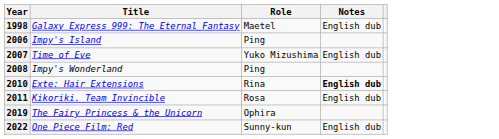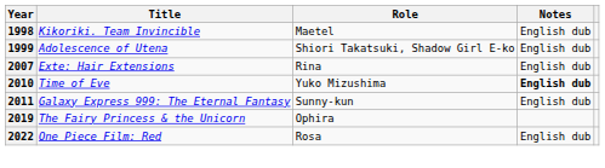 <table class="wikitable sortable plainrowheaders">
 <tr>
 <th scope="col">Year</th>
 <th scope="col">Title</th>
 <th scope="col">Role</th>
 <th scope="col" class="unsortable">Notes</th>
 <th scope="col" class="unsortable"></th>
 </tr>
 <tr>
 <th scope="row">1998</th>
-<td><em><a href='#'>Galaxy Express 999: The Eternal Fantasy</a></em></td>
+<td><em><a href='#'>Kikoriki. Team Invincible</a></em></td>
 <td>Maetel</td>
 <td>English dub</td>
 <td></td>
 </tr>
 <tr>
-<th scope="row">2006</th>
-<td><em><a href='#'>Impy's Island</a></em></td>
-<td>Ping</td>
-<td></td>
+<th scope="row">1999</th>
+<td><em><a href='#'>Adolescence of Utena</a></em></td>
+<td>Shiori Takatsuki, Shadow Girl E-ko</td>
+<td>English dub</td>
 <td></td>
 </tr>
 <tr>
 <th scope="row">2007</th>
-<td><em><a href='#'>Time of Eve</a></em></td>
-<td>Yuko Mizushima</td>
+<td><em><a href='#'>Exte: Hair Extensions</a></em></td>
+<td>Rina</td>
 <td>English dub</td>
 <td></td>
 </tr>
 <tr>
-<th scope="row">2008</th>
-<td><em>Impy's Wonderland</em></td>
-<td>Ping</td>
-<td></td>
-<td></td>
-</tr>
-<tr>
 <th scope="row">2010</th>
-<td><em><a href='#'>Exte: Hair Extensions</a></em></td>
-<td>Rina</td>
+<td><em><a href='#'>Time of Eve</a></em></td>
+<td>Yuko Mizushima</td>
 <td><strong>English dub</strong></td>
 <td></td>
 </tr>
 <tr>
 <th scope="row">2011</th>
-<td><em><a href='#'>Kikoriki. Team Invincible</a></em></td>
-<td>Rosa</td>
+<td><em><a href='#'>Galaxy Express 999: The Eternal Fantasy</a></em></td>
+<td>Sunny-kun</td>
 <td>English dub</td>
 <td></td>
 </tr>
 <tr>
 <th scope="row">2019</th>
 <td data-sort-value="Fairy Princess & the Unicorn"><em><a href='#'>The Fairy Princess & the Unicorn</a></em></td>
 <td>Ophira</td>
 <td></td>
 <td></td>
 </tr>
 <tr>
 <th scope="row">2022</th>
 <td><em><a href='#'>One Piece Film: Red</a></em></td>
-<td>Sunny-kun</td>
+<td>Rosa</td>
 <td>English dub</td>
 </tr>
 </table>
